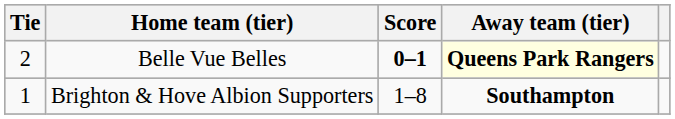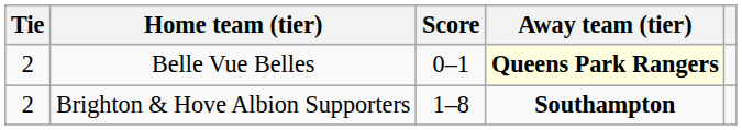 <table class="wikitable" style="text-align:center; font-size:85%">
 <tr>
 <th>Tie</th>
 <th>Home team (tier)</th>
 <th>Score</th>
 <th>Away team (tier)</th>
 <th></th>
 </tr>
 <tr>
 <td align="center">2</td>
 <td>Belle Vue Belles</td>
-<td align="center"><strong>0–1</strong></td>
+<td align="center">0–1</td>
 <td style="background: lightyellow;"><strong>Queens Park Rangers</strong></td>
 <td></td>
 </tr>
 <tr>
-<td align="center">1</td>
+<td align="center">2</td>
 <td>Brighton & Hove Albion Supporters</td>
 <td align="center">1–8</td>
 <td><strong>Southampton</strong></td>
 <td></td>
 </tr>
 </table>
